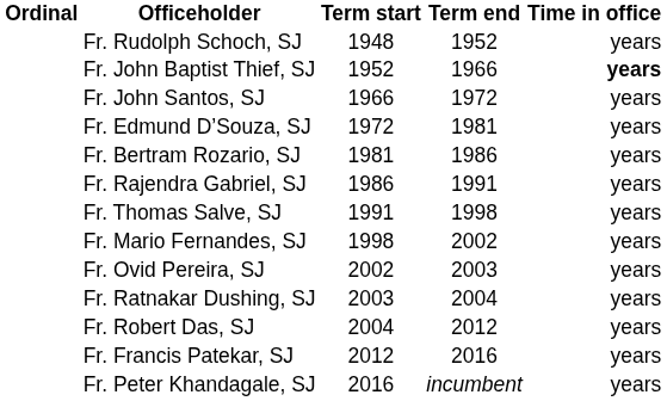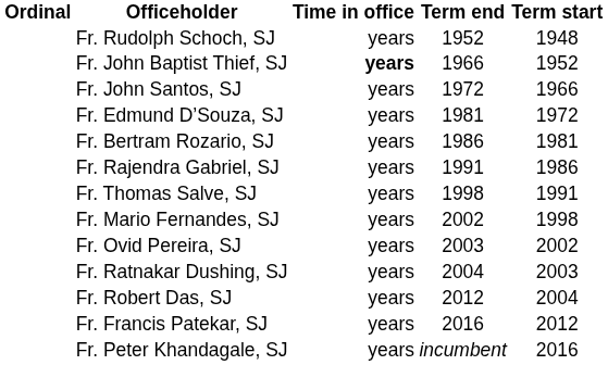 <table>
 <tr>
 <th>Ordinal</th>
 <th>Officeholder</th>
+<th>Time in office</th>
+<th>Term end</th>
 <th>Term start</th>
-<th>Term end</th>
-<th>Time in office</th>
 </tr>
 <tr>
 <td align=center></td>
 <td>Fr. Rudolph Schoch, SJ</td>
+<td align=right> years</td>
+<td align=center>1952</td>
 <td align=center>1948</td>
-<td align=center>1952</td>
-<td align=right> years</td>
 </tr>
 <tr>
 <td align=center></td>
 <td>Fr. John Baptist Thief, SJ</td>
+<td align=right><strong> years</strong></td>
+<td align=center>1966</td>
 <td align=center>1952</td>
-<td align=center>1966</td>
-<td align=right><strong> years</strong></td>
 </tr>
 <tr>
 <td align=center></td>
 <td>Fr. John Santos, SJ</td>
+<td align=right> years</td>
+<td align=center>1972</td>
 <td align=center>1966</td>
-<td align=center>1972</td>
-<td align=right> years</td>
 </tr>
 <tr>
 <td align=center></td>
 <td>Fr. Edmund D’Souza, SJ</td>
+<td align=right> years</td>
+<td align=center>1981</td>
 <td align=center>1972</td>
-<td align=center>1981</td>
-<td align=right> years</td>
 </tr>
 <tr>
 <td align=center></td>
 <td>Fr. Bertram Rozario, SJ</td>
+<td align=right> years</td>
+<td align=center>1986</td>
 <td align=center>1981</td>
-<td align=center>1986</td>
-<td align=right> years</td>
 </tr>
 <tr>
 <td align=center></td>
 <td>Fr. Rajendra Gabriel, SJ</td>
+<td align=right> years</td>
+<td align=center>1991</td>
 <td align=center>1986</td>
-<td align=center>1991</td>
-<td align=right> years</td>
 </tr>
 <tr>
 <td align=center></td>
 <td>Fr. Thomas Salve, SJ</td>
+<td align=right> years</td>
+<td align=center>1998</td>
 <td align=center>1991</td>
-<td align=center>1998</td>
-<td align=right> years</td>
 </tr>
 <tr>
 <td align=center></td>
 <td>Fr. Mario Fernandes, SJ</td>
+<td align=right> years</td>
+<td align=center>2002</td>
 <td align=center>1998</td>
-<td align=center>2002</td>
-<td align=right> years</td>
 </tr>
 <tr>
 <td align=center></td>
 <td>Fr. Ovid Pereira, SJ</td>
+<td align=right> years</td>
+<td align=center>2003</td>
 <td align=center>2002</td>
-<td align=center>2003</td>
-<td align=right> years</td>
 </tr>
 <tr>
 <td align=center></td>
 <td>Fr. Ratnakar Dushing, SJ</td>
+<td align=right> years</td>
+<td align=center>2004</td>
 <td align=center>2003</td>
-<td align=center>2004</td>
-<td align=right> years</td>
 </tr>
 <tr>
 <td align=center></td>
 <td>Fr. Robert Das, SJ</td>
+<td align=right> years</td>
+<td align=center>2012</td>
 <td align=center>2004</td>
-<td align=center>2012</td>
-<td align=right> years</td>
 </tr>
 <tr>
 <td align=center></td>
 <td>Fr. Francis Patekar, SJ</td>
+<td align=right> years</td>
+<td align=center>2016</td>
 <td align=center>2012</td>
-<td align=center>2016</td>
-<td align=right> years</td>
 </tr>
 <tr>
 <td align=center></td>
 <td>Fr. Peter Khandagale, SJ</td>
+<td align=right> years</td>
+<td align=center><em>incumbent</em></td>
 <td align=center>2016</td>
-<td align=center><em>incumbent</em></td>
-<td align=right> years</td>
 </tr>
 </table>
